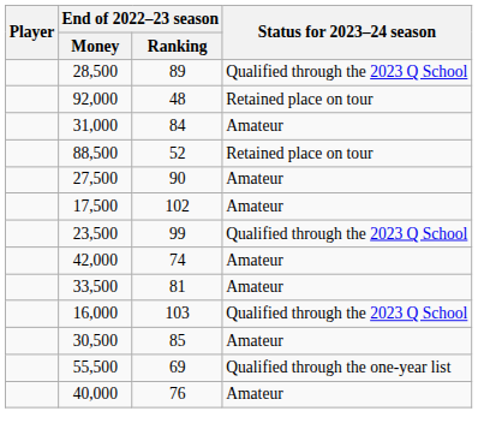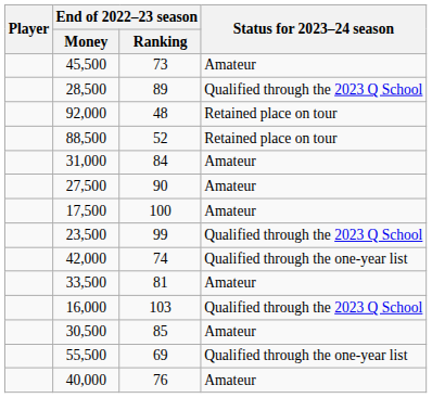 <table class="wikitable sortable" style="text-align:center; font-size:90%">
 <tr>
 <th rowspan=2>Player</th>
 <th colspan=2>End of 2022–23 season</th>
 <th rowspan=2>Status for 2023–24 season</th>
 </tr>
 <tr>
 <th>Money</th>
 <th>Ranking</th>
+</tr>
+<tr>
+<td align=left></td>
+<td>45,500</td>
+<td>73</td>
+<td align=left>Amateur</td>
 </tr>
 <tr>
 <td align=left></td>
 <td>28,500</td>
 <td>89</td>
 <td align=left>Qualified through the <a href='#'>2023 Q School</a></td>
 </tr>
 <tr>
 <td align=left></td>
 <td>92,000</td>
 <td>48</td>
 <td align=left>Retained place on tour</td>
 </tr>
 <tr>
 <td align=left></td>
+<td>88,500</td>
+<td>52</td>
+<td align=left>Retained place on tour</td>
+</tr>
+<tr>
+<td align=left></td>
 <td>31,000</td>
 <td>84</td>
 <td align=left>Amateur</td>
-</tr>
-<tr>
-<td align=left></td>
-<td>88,500</td>
-<td>52</td>
-<td align=left>Retained place on tour</td>
 </tr>
 <tr>
 <td align=left></td>
 <td>27,500</td>
 <td>90</td>
 <td align=left>Amateur</td>
 </tr>
 <tr>
 <td align=left></td>
 <td>17,500</td>
-<td>102</td>
+<td>100</td>
 <td align=left>Amateur</td>
 </tr>
 <tr>
 <td align=left></td>
 <td>23,500</td>
 <td>99</td>
 <td align=left>Qualified through the <a href='#'>2023 Q School</a></td>
 </tr>
 <tr>
 <td align=left></td>
 <td>42,000</td>
 <td>74</td>
-<td align=left>Amateur</td>
+<td align=left>Qualified through the one-year list</td>
 </tr>
 <tr>
 <td align=left></td>
 <td>33,500</td>
 <td>81</td>
 <td align=left>Amateur</td>
 </tr>
 <tr>
 <td align=left></td>
 <td>16,000</td>
 <td>103</td>
 <td align=left>Qualified through the <a href='#'>2023 Q School</a></td>
 </tr>
 <tr>
 <td align=left></td>
 <td>30,500</td>
 <td>85</td>
 <td align=left>Amateur</td>
 </tr>
 <tr>
 <td align=left></td>
 <td>55,500</td>
 <td>69</td>
 <td align=left>Qualified through the one-year list</td>
 </tr>
 <tr>
 <td align=left></td>
 <td>40,000</td>
 <td>76</td>
 <td align=left>Amateur</td>
 </tr>
 </table>
